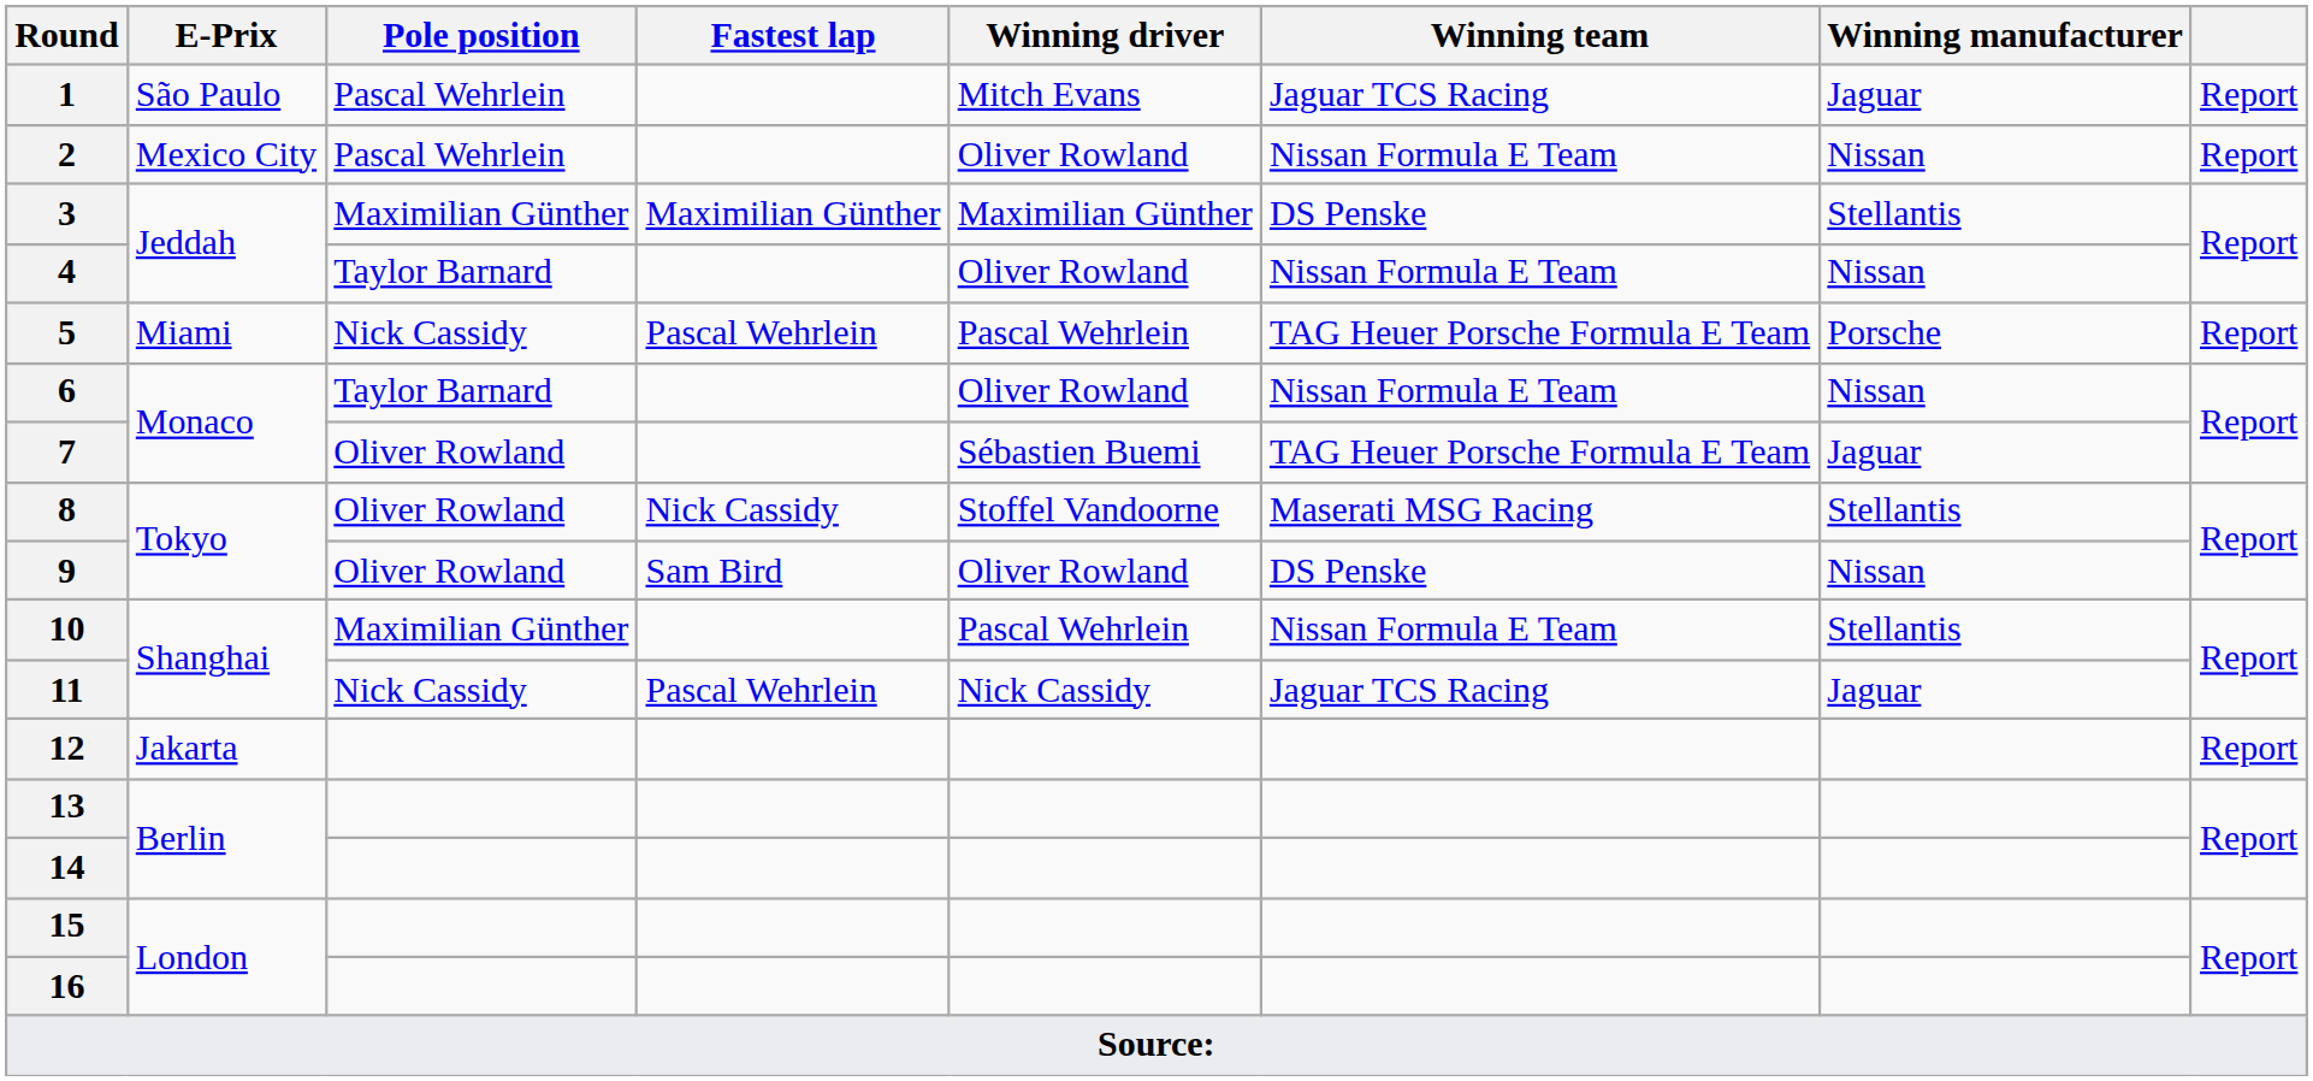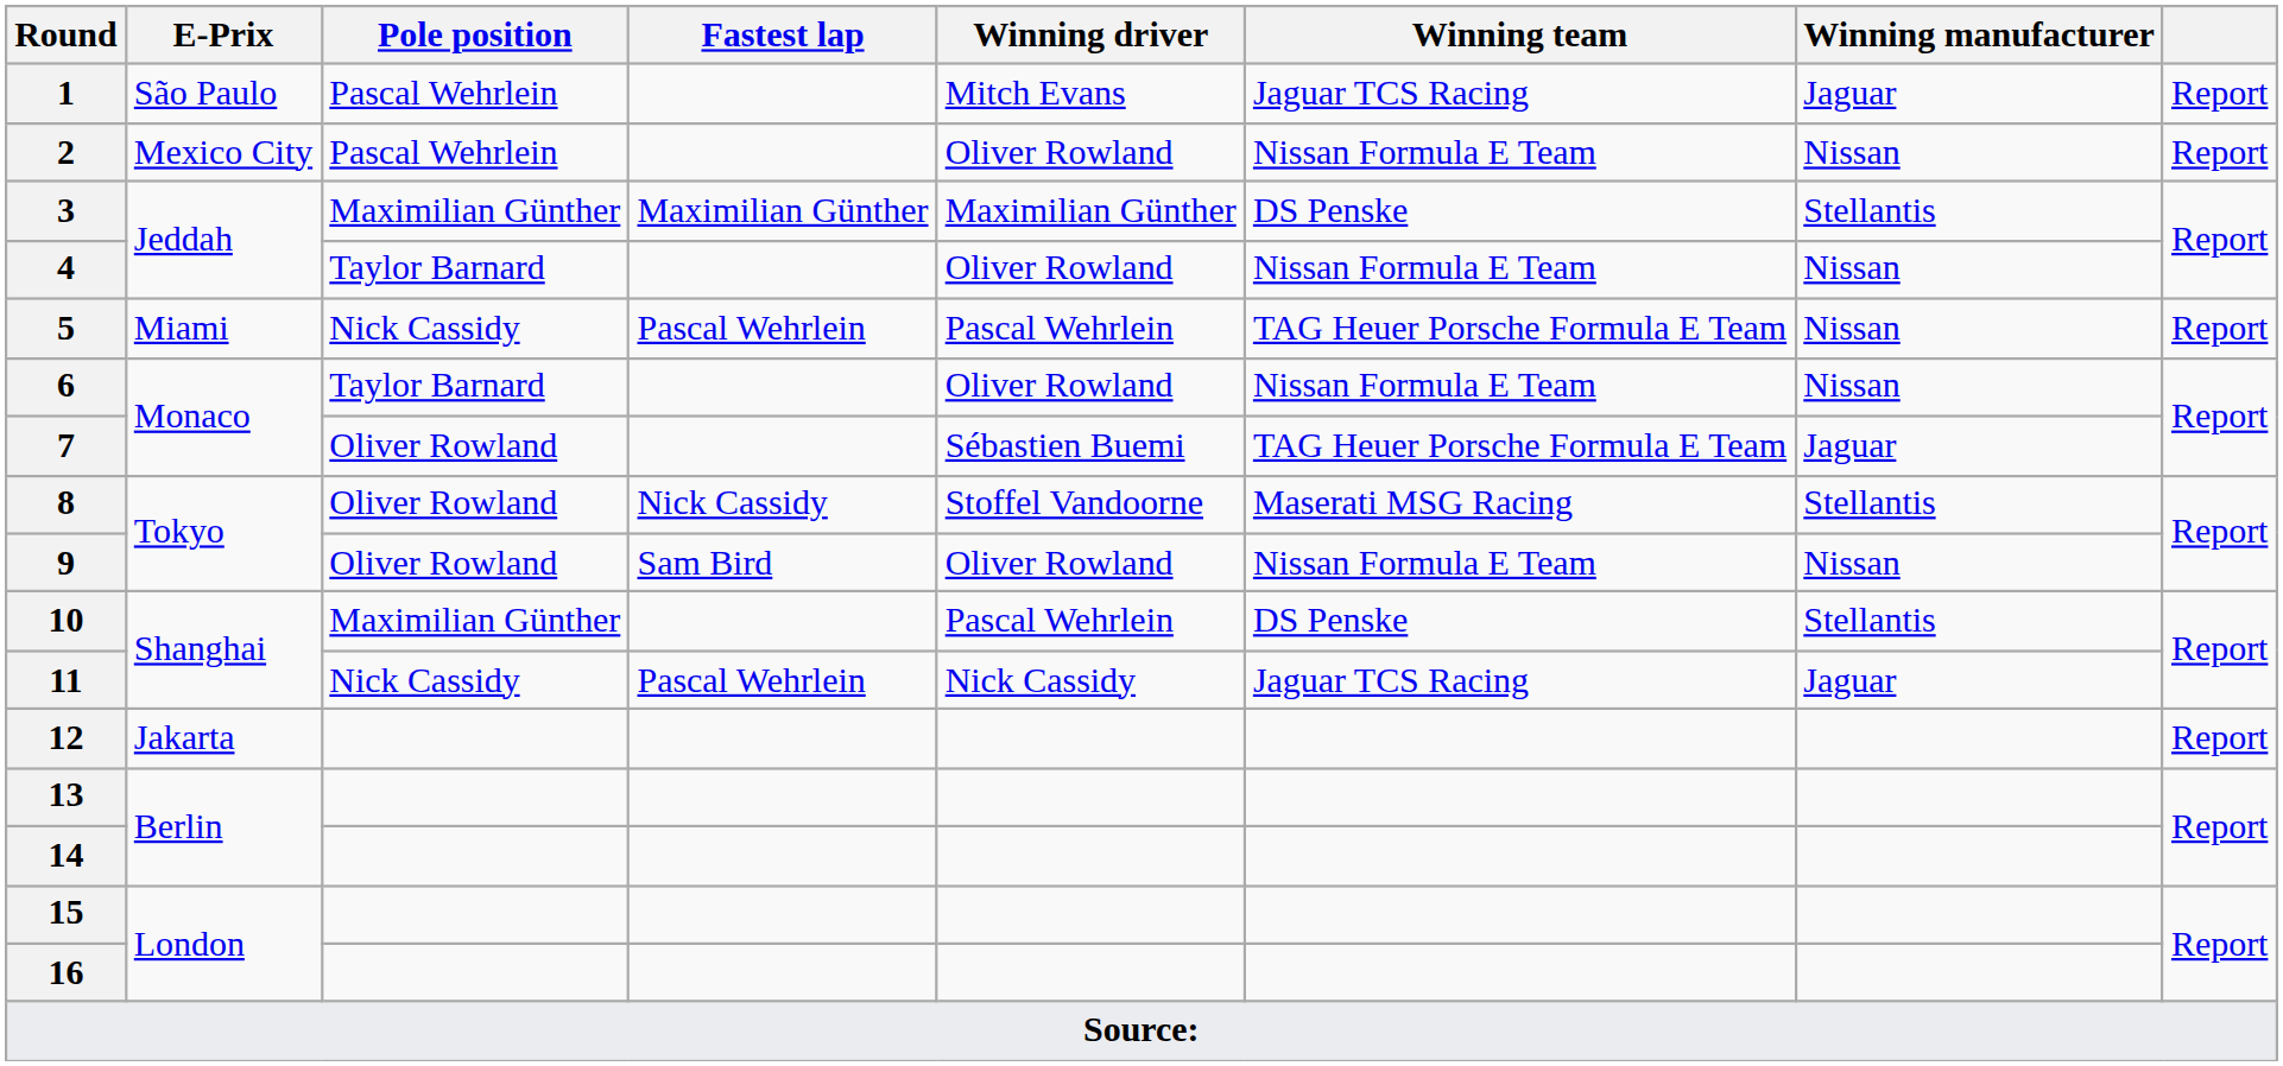 <table class="wikitable" style=font-size:85%;>
 <tr>
 <th>Round</th>
 <th>E-Prix</th>
 <th><a href='#'>Pole position</a></th>
 <th><a href='#'>Fastest lap</a></th>
 <th>Winning driver</th>
 <th>Winning team</th>
 <th nowrap="">Winning manufacturer</th>
 <th></th>
 </tr>
 <tr>
 <th>1</th>
 <td nowrap=""> <a href='#'>São Paulo</a></td>
 <td nowrap=""> <a href='#'>Pascal Wehrlein</a></td>
 <td nowrap=""> </td>
 <td nowrap=""> <a href='#'>Mitch Evans</a></td>
 <td nowrap=""> <a href='#'>Jaguar TCS Racing</a></td>
 <td nowrap=""> <a href='#'>Jaguar</a></td>
 <td><a href='#'>Report</a></td>
 </tr>
 <tr>
 <th>2</th>
 <td nowrap=""> <a href='#'>Mexico City</a></td>
 <td nowrap=""> <a href='#'>Pascal Wehrlein</a></td>
 <td nowrap=""> </td>
 <td nowrap=""> <a href='#'>Oliver Rowland</a></td>
 <td nowrap=""> <a href='#'>Nissan Formula E Team</a></td>
 <td nowrap=""> <a href='#'>Nissan</a></td>
 <td><a href='#'>Report</a></td>
 </tr>
 <tr>
 <th>3</th>
 <td rowspan="2"> <a href='#'>Jeddah</a></td>
 <td nowrap=""> <a href='#'>Maximilian Günther</a></td>
 <td nowrap=""> <a href='#'>Maximilian Günther</a></td>
 <td nowrap=""> <a href='#'>Maximilian Günther</a></td>
 <td nowrap=""> <a href='#'>DS Penske</a></td>
 <td nowrap=""> <a href='#'>Stellantis</a></td>
 <td rowspan="2"><a href='#'>Report</a></td>
 </tr>
 <tr>
 <th>4</th>
 <td> <a href='#'>Taylor Barnard</a></td>
 <td> </td>
 <td> <a href='#'>Oliver Rowland</a></td>
 <td> <a href='#'>Nissan Formula E Team</a></td>
 <td> <a href='#'>Nissan</a></td>
 </tr>
 <tr>
 <th>5</th>
 <td> <a href='#'>Miami</a></td>
 <td> <a href='#'>Nick Cassidy</a> </td>
 <td> <a href='#'>Pascal Wehrlein</a></td>
 <td> <a href='#'>Pascal Wehrlein</a></td>
 <td nowrap> <a href='#'>TAG Heuer Porsche Formula E Team</a></td>
-<td> <a href='#'>Porsche</a></td>
+<td nowrap=""> <a href='#'>Nissan</a></td>
 <td><a href='#'>Report</a></td>
 </tr>
 <tr>
 <th>6</th>
 <td rowspan="2"> <a href='#'>Monaco</a></td>
 <td> <a href='#'>Taylor Barnard</a></td>
 <td> </td>
 <td> <a href='#'>Oliver Rowland</a></td>
 <td> <a href='#'>Nissan Formula E Team</a></td>
 <td> <a href='#'>Nissan</a></td>
 <td rowspan="2"><a href='#'>Report</a></td>
 </tr>
 <tr>
 <th>7</th>
 <td> <a href='#'>Oliver Rowland</a></td>
 <td> </td>
 <td> <a href='#'>Sébastien Buemi</a></td>
 <td nowrap> <a href='#'>TAG Heuer Porsche Formula E Team</a></td>
 <td> <a href='#'>Jaguar</a></td>
 </tr>
 <tr>
 <th>8</th>
 <td rowspan="2"> <a href='#'>Tokyo</a></td>
 <td> <a href='#'>Oliver Rowland</a></td>
 <td> <a href='#'>Nick Cassidy</a></td>
 <td> <a href='#'>Stoffel Vandoorne</a></td>
 <td> <a href='#'>Maserati MSG Racing</a></td>
 <td> <a href='#'>Stellantis</a></td>
 <td rowspan="2"><a href='#'>Report</a></td>
 </tr>
 <tr>
 <th>9</th>
 <td> <a href='#'>Oliver Rowland</a></td>
 <td> <a href='#'>Sam Bird</a></td>
 <td> <a href='#'>Oliver Rowland</a></td>
-<td> <a href='#'>DS Penske</a></td>
+<td> <a href='#'>Nissan Formula E Team</a></td>
 <td> <a href='#'>Nissan</a></td>
 </tr>
 <tr>
 <th>10</th>
 <td rowspan="2"> <a href='#'>Shanghai</a></td>
 <td> <a href='#'>Maximilian Günther</a></td>
 <td> </td>
 <td> <a href='#'>Pascal Wehrlein</a></td>
-<td> <a href='#'>Nissan Formula E Team</a></td>
+<td> <a href='#'>DS Penske</a></td>
 <td> <a href='#'>Stellantis</a></td>
 <td rowspan="2"><a href='#'>Report</a></td>
 </tr>
 <tr>
 <th>11</th>
 <td> <a href='#'>Nick Cassidy</a> </td>
 <td> <a href='#'>Pascal Wehrlein</a></td>
 <td> <a href='#'>Nick Cassidy</a></td>
 <td> <a href='#'>Jaguar TCS Racing</a></td>
 <td> <a href='#'>Jaguar</a></td>
 </tr>
 <tr>
 <th>12</th>
 <td> <a href='#'>Jakarta</a></td>
 <td></td>
 <td></td>
 <td></td>
 <td></td>
 <td></td>
 <td><a href='#'>Report</a></td>
 </tr>
 <tr>
 <th>13</th>
 <td rowspan="2"> <a href='#'>Berlin</a></td>
 <td></td>
 <td></td>
 <td></td>
 <td></td>
 <td></td>
 <td rowspan="2"><a href='#'>Report</a></td>
 </tr>
 <tr>
 <th>14</th>
 <td></td>
 <td></td>
 <td></td>
 <td></td>
 <td></td>
 </tr>
 <tr>
 <th>15</th>
 <td rowspan="2"> <a href='#'>London</a></td>
 <td></td>
 <td></td>
 <td></td>
 <td nowrap=""></td>
 <td></td>
 <td rowspan="2"><a href='#'>Report</a></td>
 </tr>
 <tr>
 <th>16</th>
 <td></td>
 <td></td>
 <td></td>
 <td></td>
 <td></td>
 </tr>
 <tr class="sortbottom">
 <td colspan="8" style="background-color:#EAECF0;text-align:center"><strong>Source:</strong></td>
 </tr>
 </table>
